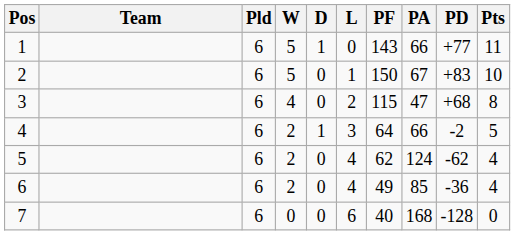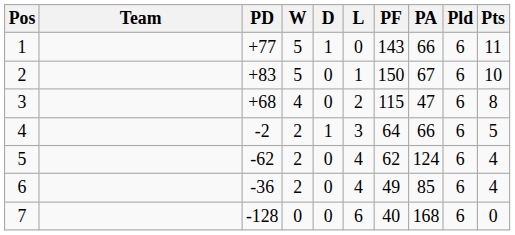 <table class="wikitable" style="text-align:center">
 <tr>
 <th width=20 abbr="Position">Pos</th>
 <th width=175>Team</th>
-<th width=20 abbr="Played">Pld</th>
+<th width=25 abbr="Points difference">PD</th>
 <th width=20 abbr="Won">W</th>
 <th width=20 abbr="Drawn">D</th>
 <th width=20 abbr="Lost">L</th>
 <th width=20 abbr="Points for">PF</th>
 <th width=20 abbr="Points against">PA</th>
-<th width=25 abbr="Points difference">PD</th>
+<th width=20 abbr="Played">Pld</th>
 <th width=20 abbr="Points">Pts</th>
 </tr>
 <tr>
 <td>1</td>
 <td style="text-align:left"></td>
-<td>6</td>
+<td>+77</td>
 <td>5</td>
 <td>1</td>
 <td>0</td>
 <td>143</td>
 <td>66</td>
-<td>+77</td>
+<td>6</td>
 <td>11</td>
 </tr>
 <tr>
 <td>2</td>
 <td style="text-align:left"></td>
-<td>6</td>
+<td>+83</td>
 <td>5</td>
 <td>0</td>
 <td>1</td>
 <td>150</td>
 <td>67</td>
-<td>+83</td>
+<td>6</td>
 <td>10</td>
 </tr>
 <tr>
 <td>3</td>
 <td style="text-align:left"></td>
-<td>6</td>
+<td>+68</td>
 <td>4</td>
 <td>0</td>
 <td>2</td>
 <td>115</td>
 <td>47</td>
-<td>+68</td>
+<td>6</td>
 <td>8</td>
 </tr>
 <tr>
 <td>4</td>
 <td style="text-align:left"></td>
-<td>6</td>
+<td>-2</td>
 <td>2</td>
 <td>1</td>
 <td>3</td>
 <td>64</td>
 <td>66</td>
-<td>-2</td>
+<td>6</td>
 <td>5</td>
 </tr>
 <tr>
 <td>5</td>
 <td style="text-align:left"></td>
-<td>6</td>
+<td>-62</td>
 <td>2</td>
 <td>0</td>
 <td>4</td>
 <td>62</td>
 <td>124</td>
-<td>-62</td>
+<td>6</td>
 <td>4</td>
 </tr>
 <tr>
 <td>6</td>
 <td style="text-align:left"></td>
-<td>6</td>
+<td>-36</td>
 <td>2</td>
 <td>0</td>
 <td>4</td>
 <td>49</td>
 <td>85</td>
-<td>-36</td>
+<td>6</td>
 <td>4</td>
 </tr>
 <tr>
 <td>7</td>
 <td style="text-align:left"></td>
-<td>6</td>
+<td>-128</td>
 <td>0</td>
 <td>0</td>
 <td>6</td>
 <td>40</td>
 <td>168</td>
-<td>-128</td>
+<td>6</td>
 <td>0</td>
 </tr>
 </table>
